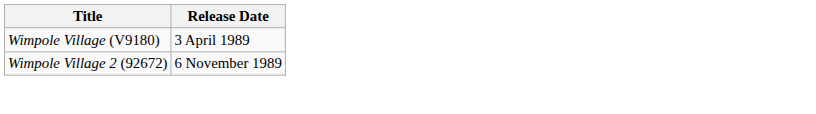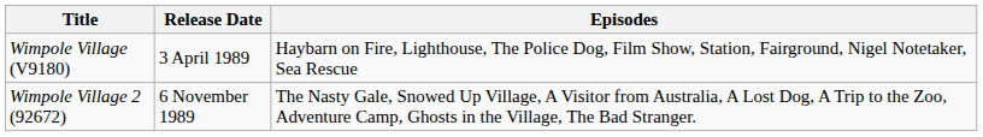 <table class="wikitable">
 <tr>
 <th>Title</th>
 <th>Release Date</th>
+<th>Episodes</th>
 </tr>
 <tr>
 <td><em>Wimpole Village</em> (V9180)</td>
 <td>3 April 1989</td>
+<td>Haybarn on Fire, Lighthouse, The Police Dog, Film Show, Station, Fairground, Nigel Notetaker, Sea Rescue</td>
 </tr>
 <tr>
 <td><em>Wimpole Village 2</em> (92672)</td>
 <td>6 November 1989</td>
+<td>The Nasty Gale, Snowed Up Village, A Visitor from Australia, A Lost Dog, A Trip to the Zoo, Adventure Camp, Ghosts in the Village, The Bad Stranger.</td>
 </tr>
 </table>
